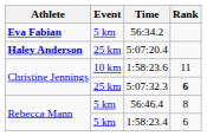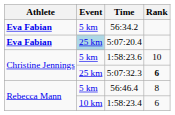 <table class="wikitable" style="font-size:90%;">
 <tr>
 <th>Athlete</th>
 <th>Event</th>
 <th>Time</th>
 <th>Rank</th>
 </tr>
 <tr align=center>
 <td align=left><strong><a href='#'>Eva Fabian</a></strong></td>
 <td align=left><a href='#'>5 km</a></td>
 <td>56:34.2</td>
 <td></td>
 </tr>
 <tr align=center>
-<td align=left><strong><a href='#'>Haley Anderson</a></strong></td>
-<td align=left><a href='#'>25 km</a></td>
+<td align=left><strong><a href='#'>Eva Fabian</a></strong></td>
+<td align=left style="background: lightblue;"><a href='#'>25 km</a></td>
 <td>5:07:20.4</td>
 <td></td>
 </tr>
 <tr align=center>
 <td align=left rowspan=2><a href='#'>Christine Jennings</a></td>
-<td align=left><a href='#'>10 km</a></td>
+<td align=left><a href='#'>5 km</a></td>
 <td>1:58:23.6</td>
-<td>11</td>
+<td>10</td>
 </tr>
 <tr align=center>
 <td align=left><a href='#'>25 km</a></td>
 <td>5:07:32.3</td>
 <td><strong>6</strong></td>
 </tr>
 <tr align=center>
 <td align=left rowspan=2><a href='#'>Rebecca Mann</a></td>
 <td align=left><a href='#'>5 km</a></td>
 <td>56:46.4</td>
 <td>8</td>
 </tr>
 <tr align=center>
-<td align=left><a href='#'>5 km</a></td>
+<td align=left><a href='#'>10 km</a></td>
 <td>1:58:23.4</td>
 <td>6</td>
 </tr>
 </table>
